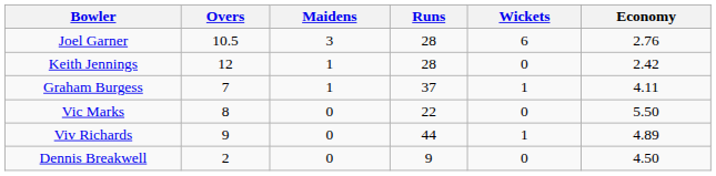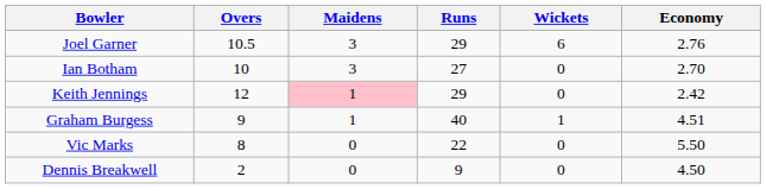 <table border="1" cellpadding="1" cellspacing="0" style="border: gray solid 1px; border-collapse: collapse; text-align: center; width: 60%;" class=wikitable>
 <tr>
 <th width="25%"><a href='#'>Bowler</a></th>
 <th><a href='#'>Overs</a></th>
 <th><a href='#'>Maidens</a></th>
 <th><a href='#'>Runs</a></th>
 <th><a href='#'>Wickets</a></th>
 <th>Economy</th>
 </tr>
 <tr>
 <td><a href='#'>Joel Garner</a></td>
 <td>10.5</td>
 <td>3</td>
-<td>28</td>
+<td>29</td>
 <td>6</td>
 <td>2.76</td>
 </tr>
 <tr>
+<td><a href='#'>Ian Botham</a></td>
+<td>10</td>
+<td>3</td>
+<td>27</td>
+<td>0</td>
+<td>2.70</td>
+</tr>
+<tr>
 <td><a href='#'>Keith Jennings</a></td>
 <td>12</td>
-<td>1</td>
-<td>28</td>
+<td style="background: pink;">1</td>
+<td>29</td>
 <td>0</td>
 <td>2.42</td>
 </tr>
 <tr>
 <td><a href='#'>Graham Burgess</a></td>
-<td>7</td>
+<td>9</td>
 <td>1</td>
-<td>37</td>
+<td>40</td>
 <td>1</td>
-<td>4.11</td>
+<td>4.51</td>
 </tr>
 <tr>
 <td><a href='#'>Vic Marks</a></td>
 <td>8</td>
 <td>0</td>
 <td>22</td>
 <td>0</td>
 <td>5.50</td>
 </tr>
 <tr>
-<td><a href='#'>Viv Richards</a></td>
-<td>9</td>
-<td>0</td>
-<td>44</td>
-<td>1</td>
-<td>4.89</td>
-</tr>
-<tr>
 <td><a href='#'>Dennis Breakwell</a></td>
 <td>2</td>
 <td>0</td>
 <td>9</td>
 <td>0</td>
 <td>4.50</td>
 </tr>
 </table>
